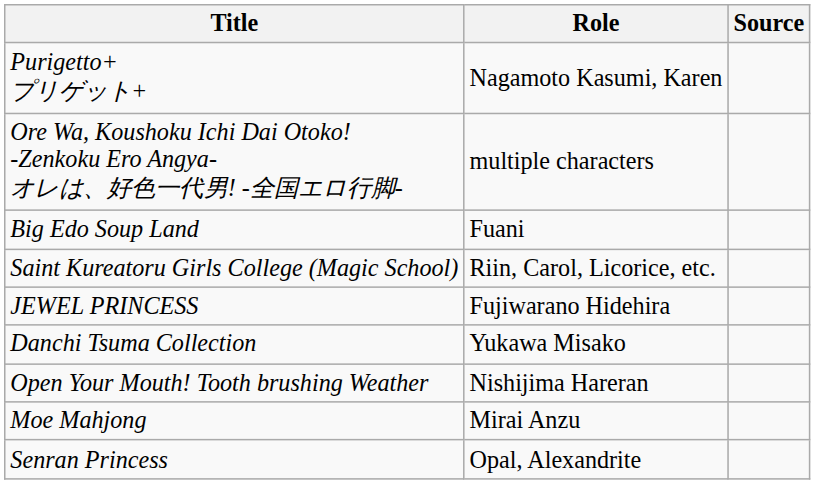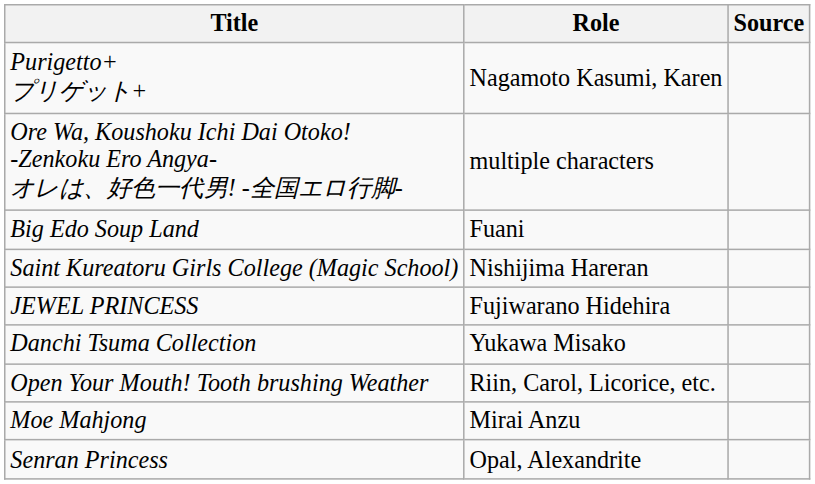 <table class="wikitable mw-collapsible mw-collapsed">
 <tr>
 <th style="white-space:nowrap">Title</th>
 <th style="white-space:nowrap">Role</th>
 <th>Source</th>
 </tr>
 <tr>
 <td><em>Purigetto+</em><br><em>プリゲット+</em></td>
 <td>Nagamoto Kasumi, Karen</td>
 <td></td>
 </tr>
 <tr>
 <td><em>Ore Wa, Koushoku Ichi Dai Otoko!</em><br><em>-Zenkoku Ero Angya-</em><br><em>オレは、好色一代男!  -全国エロ行脚-</em></td>
 <td>multiple characters</td>
 <td></td>
 </tr>
 <tr>
 <td><em>Big Edo Soup Land</em></td>
 <td>Fuani</td>
 <td></td>
 </tr>
 <tr>
 <td><em>Saint Kureatoru Girls College (Magic School)</em></td>
-<td style="white-space:nowrap">Riin, Carol, Licorice, etc.</td>
+<td>Nishijima Hareran</td>
 <td></td>
 </tr>
 <tr>
 <td style="white-space:nowrap"><em>JEWEL PRINCESS</em></td>
 <td>Fujiwarano Hidehira</td>
 <td></td>
 </tr>
 <tr>
 <td><em>Danchi Tsuma Collection</em></td>
 <td>Yukawa Misako</td>
 <td></td>
 </tr>
 <tr>
 <td style="white-space:nowrap"><em>Open Your Mouth! Tooth brushing Weather</em></td>
-<td>Nishijima Hareran</td>
+<td style="white-space:nowrap">Riin, Carol, Licorice, etc.</td>
 <td></td>
 </tr>
 <tr>
 <td><em>Moe Mahjong</em></td>
 <td>Mirai Anzu</td>
 <td></td>
 </tr>
 <tr>
 <td><em>Senran Princess</em></td>
 <td>Opal, Alexandrite</td>
 <td></td>
 </tr>
 </table>
